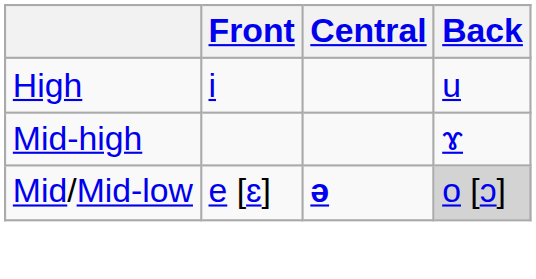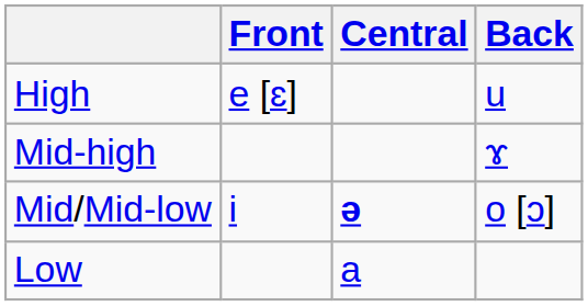 <table class="wikitable">
 <tr>
 <th></th>
 <th><a href='#'>Front</a></th>
 <th><a href='#'>Central</a></th>
 <th><a href='#'>Back</a></th>
 </tr>
 <tr>
 <td><a href='#'>High</a></td>
-<td><a href='#'>i</a></td>
+<td><a href='#'>e</a> [<a href='#'>ɛ</a>]</td>
 <td></td>
 <td><a href='#'>u</a></td>
 </tr>
 <tr>
 <td><a href='#'>Mid-high</a></td>
 <td></td>
 <td></td>
 <td><a href='#'>ɤ</a></td>
 </tr>
 <tr>
 <td><a href='#'>Mid</a>/<a href='#'>Mid-low</a></td>
-<td><a href='#'>e</a> [<a href='#'>ɛ</a>]</td>
+<td><a href='#'>i</a></td>
 <td><strong><a href='#'>ə</a></strong></td>
-<td style="background: lightgrey;"><a href='#'>o</a> [<a href='#'>ɔ</a>]</td>
+<td><a href='#'>o</a> [<a href='#'>ɔ</a>]</td>
+</tr>
+<tr>
+<td><a href='#'>Low</a></td>
+<td></td>
+<td><a href='#'>a</a></td>
+<td></td>
 </tr>
 </table>
